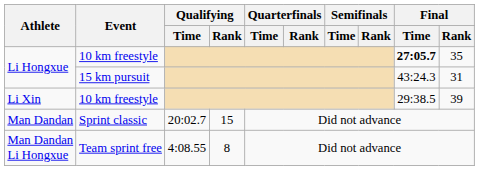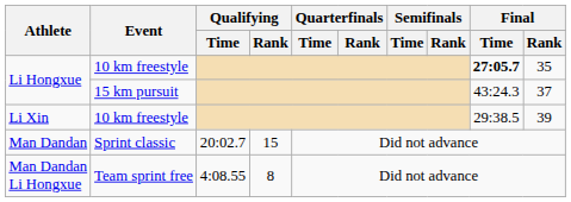 <table class="wikitable" style="font-size:90%;">
 <tr>
 <th rowspan=2>Athlete</th>
 <th rowspan=2>Event</th>
 <th colspan=2>Qualifying</th>
 <th colspan=2>Quarterfinals</th>
 <th colspan=2>Semifinals</th>
 <th colspan=2>Final</th>
 </tr>
 <tr>
 <th>Time</th>
 <th>Rank</th>
 <th>Time</th>
 <th>Rank</th>
 <th>Time</th>
 <th>Rank</th>
 <th>Time</th>
 <th>Rank</th>
 </tr>
 <tr>
 <td rowspan=2><a href='#'>Li Hongxue</a></td>
 <td><a href='#'>10 km freestyle</a></td>
 <td colspan="6" style="background:wheat;"></td>
 <td align=center><strong>27:05.7</strong></td>
 <td align=center>35</td>
 </tr>
 <tr>
 <td><a href='#'>15 km pursuit</a></td>
 <td colspan="6" style="background:wheat;"></td>
 <td align=center>43:24.3</td>
-<td align=center>31</td>
+<td align=center>37</td>
 </tr>
 <tr>
 <td><a href='#'>Li Xin</a></td>
 <td><a href='#'>10 km freestyle</a></td>
 <td colspan="6" style="background:wheat;"></td>
 <td align=center>29:38.5</td>
 <td align=center>39</td>
 </tr>
 <tr>
 <td><a href='#'>Man Dandan</a></td>
 <td><a href='#'>Sprint classic</a></td>
 <td align=center>20:02.7</td>
 <td align=center>15</td>
 <td style="text-align:center;" colspan="6">Did not advance</td>
 </tr>
 <tr>
 <td><a href='#'>Man Dandan</a><br><a href='#'>Li Hongxue</a></td>
 <td><a href='#'>Team sprint free</a></td>
 <td align=center>4:08.55</td>
 <td align=center>8</td>
 <td style="text-align:center;" colspan="6">Did not advance</td>
 </tr>
 </table>
